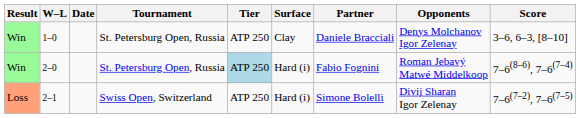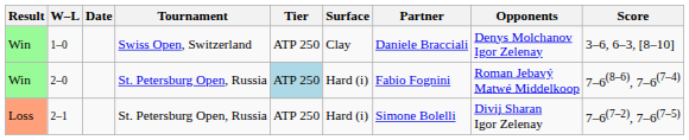 <table class="sortable wikitable">
 <tr>
 <th>Result</th>
 <th class="unsortable">W–L</th>
 <th>Date</th>
 <th>Tournament</th>
 <th>Tier</th>
 <th>Surface</th>
 <th>Partner</th>
 <th>Opponents</th>
 <th class="unsortable">Score</th>
 </tr>
 <tr>
 <td bgcolor=98FB98>Win</td>
 <td><small>1–0</small></td>
 <td><a href='#'></a></td>
-<td>St. Petersburg Open, Russia</td>
+<td><a href='#'>Swiss Open</a>, Switzerland</td>
 <td>ATP 250</td>
 <td>Clay</td>
 <td> <a href='#'>Daniele Bracciali</a></td>
 <td> <a href='#'>Denys Molchanov</a><br> <a href='#'>Igor Zelenay</a></td>
 <td>3–6, 6–3, [8–10]</td>
 </tr>
 <tr>
 <td bgcolor=98FB98>Win</td>
 <td><small>2–0</small></td>
 <td><a href='#'></a></td>
 <td><a href='#'>St. Petersburg Open</a>, Russia</td>
 <td style="background: lightblue;">ATP 250</td>
 <td>Hard (i)</td>
 <td> <a href='#'>Fabio Fognini</a></td>
 <td> <a href='#'>Roman Jebavý</a><br> <a href='#'>Matwé Middelkoop</a></td>
 <td>7–6<sup>(8–6)</sup>, 7–6<sup>(7–4)</sup></td>
 </tr>
 <tr>
 <td bgcolor=FFA07A>Loss</td>
 <td><small>2–1</small></td>
 <td><a href='#'></a></td>
-<td><a href='#'>Swiss Open</a>, Switzerland</td>
+<td>St. Petersburg Open, Russia</td>
 <td>ATP 250</td>
 <td>Hard (i)</td>
 <td> <a href='#'>Simone Bolelli</a></td>
 <td> <a href='#'>Divij Sharan</a><br> Igor Zelenay</td>
 <td>7–6<sup>(7–2)</sup>, 7–6<sup>(7–5)</sup></td>
 </tr>
 </table>
